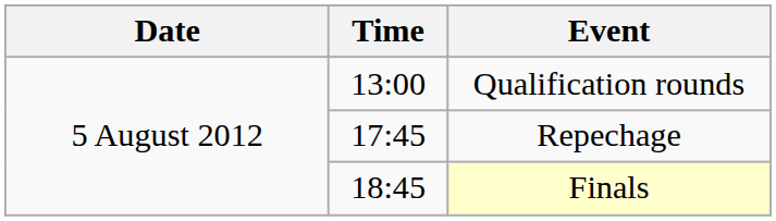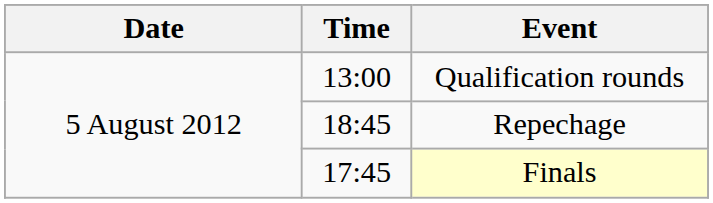 <table class = "wikitable" style="text-align:center;">
 <tr>
 <th width=150>Date</th>
 <th width=50>Time</th>
 <th width=150>Event</th>
 </tr>
 <tr>
 <td rowspan=3>5 August 2012</td>
 <td>13:00</td>
 <td>Qualification rounds</td>
 </tr>
 <tr>
-<td>17:45</td>
+<td>18:45</td>
 <td>Repechage</td>
 </tr>
 <tr>
-<td>18:45</td>
+<td>17:45</td>
 <td bgcolor=ffffcc>Finals</td>
 </tr>
 </table>
